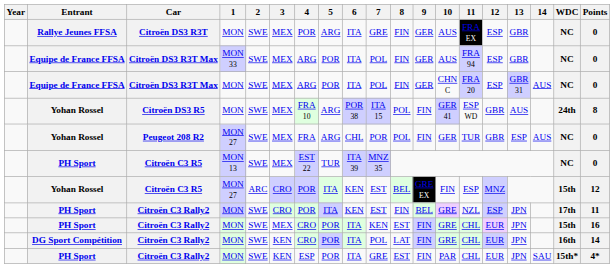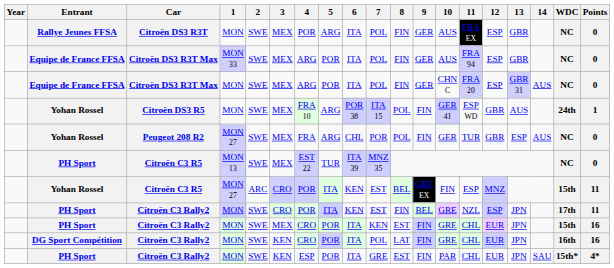 <table class="wikitable" border="1" style="text-align:center; font-size:85%;">
 <tr>
 <th>Year</th>
 <th>Entrant</th>
 <th>Car</th>
 <th>1</th>
 <th>2</th>
 <th>3</th>
 <th>4</th>
 <th>5</th>
 <th>6</th>
 <th>7</th>
 <th>8</th>
 <th>9</th>
 <th>10</th>
 <th>11</th>
 <th>12</th>
 <th>13</th>
 <th>14</th>
 <th>WDC</th>
 <th>Points</th>
 </tr>
 <tr>
 <td></td>
 <th nowrap><a href='#'>Rallye Jeunes FFSA</a></th>
 <th nowrap><a href='#'>Citroën DS3 R3T</a></th>
 <td><a href='#'>MON</a></td>
 <td><a href='#'>SWE</a></td>
 <td><a href='#'>MEX</a></td>
 <td><a href='#'>POR</a></td>
 <td><a href='#'>ARG</a></td>
 <td><a href='#'>ITA</a></td>
-<td><a href='#'>GRE</a></td>
+<td><a href='#'>POL</a></td>
 <td><a href='#'>FIN</a></td>
 <td><a href='#'>GER</a></td>
 <td><a href='#'>AUS</a></td>
 <td style="background:#000000; color:#FFFFFF;"><a href='#'><span>FRA</span></a><br><small>EX</small></td>
 <td><a href='#'>ESP</a></td>
 <td><a href='#'>GBR</a></td>
 <td></td>
 <th>NC</th>
 <th>0</th>
 </tr>
 <tr>
 <td></td>
 <th nowrap><a href='#'>Equipe de France FFSA</a></th>
 <th nowrap><a href='#'>Citroën DS3 R3T Max</a></th>
 <td style="background:#CFCFFF;"><a href='#'>MON</a><br><small>33</small></td>
 <td><a href='#'>SWE</a></td>
 <td><a href='#'>MEX</a></td>
 <td><a href='#'>ARG</a></td>
 <td><a href='#'>POR</a></td>
 <td><a href='#'>ITA</a></td>
 <td><a href='#'>POL</a></td>
 <td><a href='#'>FIN</a></td>
 <td><a href='#'>GER</a></td>
 <td><a href='#'>AUS</a></td>
 <td style="background:#CFCFFF;"><a href='#'>FRA</a><br><small>94</small></td>
 <td><a href='#'>ESP</a></td>
 <td><a href='#'>GBR</a></td>
 <td></td>
 <th>NC</th>
 <th>0</th>
 </tr>
 <tr>
 <td></td>
 <th nowrap><a href='#'>Equipe de France FFSA</a></th>
 <th nowrap><a href='#'>Citroën DS3 R3T Max</a></th>
 <td><a href='#'>MON</a></td>
 <td><a href='#'>SWE</a></td>
 <td><a href='#'>MEX</a></td>
 <td><a href='#'>ARG</a></td>
 <td><a href='#'>POR</a></td>
 <td><a href='#'>ITA</a></td>
 <td><a href='#'>POL</a></td>
 <td><a href='#'>FIN</a></td>
 <td><a href='#'>GER</a></td>
 <td><a href='#'>CHN</a><br><small>C</small></td>
 <td style="background:#CFCFFF;"><a href='#'>FRA</a><br><small>20</small></td>
 <td><a href='#'>ESP</a></td>
 <td style="background:#CFCFFF;"><a href='#'>GBR</a><br><small>31</small></td>
 <td><a href='#'>AUS</a></td>
 <th>NC</th>
 <th>0</th>
 </tr>
 <tr>
 <td></td>
 <th nowrap>Yohan Rossel</th>
 <th nowrap><a href='#'>Citroën DS3 R5</a></th>
 <td><a href='#'>MON</a></td>
 <td><a href='#'>SWE</a></td>
 <td><a href='#'>MEX</a></td>
 <td style="background:#DFFFDF;"><a href='#'>FRA</a><br><small>10</small></td>
 <td><a href='#'>ARG</a></td>
 <td style="background:#CFCFFF;"><a href='#'>POR</a><br><small>38</small></td>
 <td style="background:#CFCFFF;"><a href='#'>ITA</a><br><small>15</small></td>
 <td><a href='#'>POL</a></td>
 <td><a href='#'>FIN</a></td>
 <td style="background:#CFCFFF;"><a href='#'>GER</a><br><small>41</small></td>
 <td><a href='#'>ESP</a><br><small>WD</small></td>
 <td><a href='#'>GBR</a></td>
 <td><a href='#'>AUS</a></td>
 <td></td>
 <th>24th</th>
-<th>8</th>
+<th>1</th>
 </tr>
 <tr>
 <td></td>
 <th nowrap>Yohan Rossel</th>
 <th nowrap><a href='#'>Peugeot 208 R2</a></th>
 <td style="background:#CFCFFF;"><a href='#'>MON</a><br><small>27</small></td>
 <td><a href='#'>SWE</a></td>
 <td><a href='#'>MEX</a></td>
 <td><a href='#'>FRA</a></td>
 <td><a href='#'>ARG</a></td>
 <td><a href='#'>CHL</a></td>
 <td><a href='#'>POR</a></td>
 <td><a href='#'>POL</a></td>
 <td><a href='#'>FIN</a></td>
 <td><a href='#'>GER</a></td>
 <td><a href='#'>TUR</a></td>
 <td><a href='#'>GBR</a></td>
 <td><a href='#'>ESP</a></td>
 <td><a href='#'>AUS</a><br></td>
 <th>NC</th>
 <th>0</th>
 </tr>
 <tr>
 <td></td>
 <th nowrap><a href='#'>PH Sport</a></th>
 <th nowrap><a href='#'>Citroën C3 R5</a></th>
 <td style="background:#CFCFFF;"><a href='#'>MON</a><br><small>13</small></td>
 <td><a href='#'>SWE</a></td>
 <td><a href='#'>MEX</a></td>
 <td style="background:#CFCFFF;"><a href='#'>EST</a><br><small>22</small></td>
 <td><a href='#'>TUR</a></td>
 <td style="background:#CFCFFF;"><a href='#'>ITA</a><br><small>39</small></td>
 <td style="background:#CFCFFF;"><a href='#'>MNZ</a><br><small>35</small></td>
 <td colspan=7></td>
 <th>NC</th>
 <th>0</th>
 </tr>
 <tr>
 <td></td>
 <th nowrap>Yohan Rossel</th>
 <th nowrap><a href='#'>Citroën C3 R5</a></th>
 <td style="background:#CFCFFF;"><a href='#'>MON</a><br><small>27</small></td>
 <td><a href='#'>ARC</a></td>
 <td style="background:#CFCFFF;"><a href='#'>CRO</a><br></td>
 <td style="background:#CFCFFF;"><a href='#'>POR</a><br></td>
 <td style="background:#DFFFDF"><a href='#'>ITA</a><br></td>
 <td><a href='#'>KEN</a></td>
 <td><a href='#'>EST</a></td>
 <td style="background:#DFFFDF"><a href='#'>BEL</a><br></td>
 <td style="background:#000000; color:#FFFFFF;"><a href='#'><span>GRE</span></a><br><small>EX</small></td>
 <td><a href='#'>FIN</a></td>
 <td><a href='#'>ESP</a></td>
 <td style="background:#CFCFFF;"><a href='#'>MNZ</a><br></td>
 <td colspan=2></td>
 <th>15th</th>
-<th>12</th>
+<th>11</th>
 </tr>
 <tr>
 <td></td>
 <th nowrap><a href='#'>PH Sport</a></th>
 <th nowrap><a href='#'>Citroën C3 Rally2</a></th>
 <td style="background:#CFCFFF;"><a href='#'>MON</a><br></td>
 <td><a href='#'>SWE</a></td>
 <td style="background:#DFFFDF;"><a href='#'>CRO</a><br></td>
 <td style="background:#DFFFDF;"><a href='#'>POR</a><br></td>
 <td style="background:#CFCFFF;"><a href='#'>ITA</a><br></td>
 <td><a href='#'>KEN</a></td>
 <td><a href='#'>EST</a></td>
 <td><a href='#'>FIN</a></td>
 <td style="background:#DFFFDF"><a href='#'>BEL</a><br></td>
 <td style="background:#EFCFFF;"><a href='#'>GRE</a><br></td>
 <td><a href='#'>NZL</a></td>
 <td style="background:#CFCFFF;"><a href='#'>ESP</a><br></td>
 <td><a href='#'>JPN</a></td>
 <td></td>
 <th>17th</th>
 <th>11</th>
 </tr>
 <tr>
 <td></td>
 <th nowrap><a href='#'>PH Sport</a></th>
 <th nowrap><a href='#'>Citroën C3 Rally2</a></th>
 <td style="background:#DFFFDF;"><a href='#'>MON</a><br></td>
 <td><a href='#'>SWE</a></td>
 <td><a href='#'>MEX</a></td>
 <td style="background:#DFFFDF;"><a href='#'>CRO</a><br></td>
 <td style="background:#DFFFDF;"><a href='#'>POR</a><br></td>
 <td style="background:#DFFFDF;"><a href='#'>ITA</a><br></td>
 <td><a href='#'>KEN</a></td>
 <td><a href='#'>EST</a></td>
 <td style="background:#CFCFFF;"><a href='#'>FIN</a><br></td>
 <td style="background:#DFFFDF;"><a href='#'>GRE</a><br></td>
 <td style="background:#DFFFDF;"><a href='#'>CHL</a><br></td>
 <td style="background:#EFCFFF;"><a href='#'>EUR</a><br></td>
 <td><a href='#'>JPN</a></td>
 <td></td>
 <th>15th</th>
 <th>16</th>
 </tr>
 <tr>
 <td></td>
 <th nowrap><a href='#'>DG Sport Compétition</a></th>
 <th nowrap><a href='#'>Citroën C3 Rally2</a></th>
 <td style="background:#DFFFDF;"><a href='#'>MON</a><br></td>
 <td><a href='#'>SWE</a></td>
 <td><a href='#'>KEN</a></td>
 <td style="background:#DFFFDF;"><a href='#'>CRO</a><br></td>
 <td style="background:#CFCFFF;"><a href='#'>POR</a><br></td>
 <td style="background:#DFFFDF;"><a href='#'>ITA</a><br></td>
 <td><a href='#'>POL</a></td>
 <td><a href='#'>LAT</a></td>
 <td style="background:#CFCFFF;"><a href='#'>FIN</a><br></td>
 <td style="background:#DFFFDF;"><a href='#'>GRE</a><br></td>
 <td style="background:#DFFFDF;"><a href='#'>CHL</a><br></td>
 <td style="background:#CFCFFF;"><a href='#'>EUR</a><br></td>
 <td><a href='#'>JPN</a></td>
 <td></td>
 <th>16th</th>
-<th>14</th>
+<th>16</th>
 </tr>
 <tr>
 <td></td>
 <th nowrap><a href='#'>PH Sport</a></th>
 <th nowrap><a href='#'>Citroën C3 Rally2</a></th>
 <td style="background:#DFFFDF;"><a href='#'>MON</a><br></td>
 <td><a href='#'>SWE</a></td>
 <td><a href='#'>KEN</a></td>
 <td><a href='#'>ESP</a></td>
 <td><a href='#'>POR</a></td>
 <td><a href='#'>ITA</a></td>
 <td><a href='#'>GRE</a></td>
 <td><a href='#'>EST</a></td>
 <td><a href='#'>FIN</a></td>
 <td><a href='#'>PAR</a></td>
 <td><a href='#'>CHL</a></td>
 <td><a href='#'>EUR</a></td>
 <td><a href='#'>JPN</a></td>
 <td><a href='#'>SAU</a></td>
 <th>15th*</th>
 <th>4*</th>
 </tr>
 </table>
